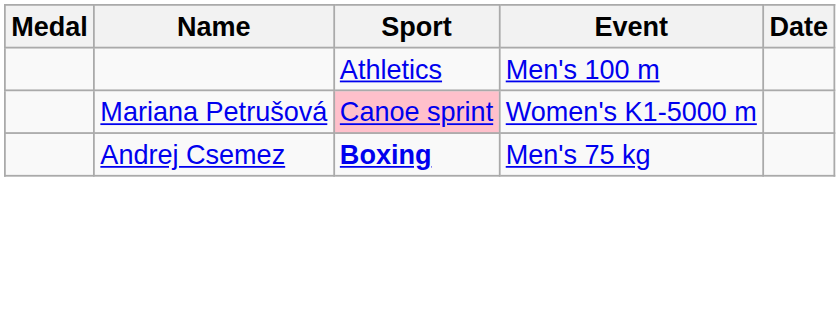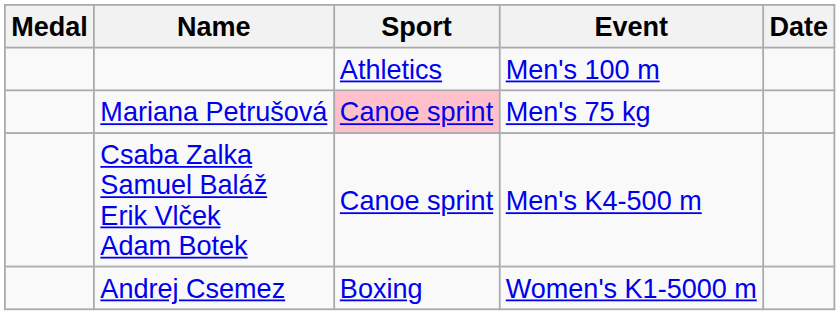 <table class="wikitable sortable" style="font-size: 95%">
 <tr>
 <th>Medal</th>
 <th>Name</th>
 <th>Sport</th>
 <th>Event</th>
 <th>Date</th>
 </tr>
 <tr>
 <td></td>
 <td></td>
 <td><a href='#'>Athletics</a></td>
 <td><a href='#'>Men's 100 m</a></td>
 <td></td>
 </tr>
 <tr>
 <td></td>
 <td><a href='#'>Mariana Petrušová</a></td>
 <td style="background: pink;"><a href='#'>Canoe sprint</a></td>
-<td><a href='#'>Women's K1-5000 m</a></td>
+<td><a href='#'>Men's 75 kg</a></td>
+<td></td>
+</tr>
+<tr>
+<td></td>
+<td><a href='#'>Csaba Zalka</a><br><a href='#'>Samuel Baláž</a><br><a href='#'>Erik Vlček</a><br><a href='#'>Adam Botek</a></td>
+<td><a href='#'>Canoe sprint</a></td>
+<td><a href='#'>Men's K4-500 m</a></td>
 <td></td>
 </tr>
 <tr>
 <td></td>
 <td><a href='#'>Andrej Csemez</a></td>
-<td><strong><a href='#'>Boxing</a></strong></td>
-<td><a href='#'>Men's 75 kg</a></td>
+<td><a href='#'>Boxing</a></td>
+<td><a href='#'>Women's K1-5000 m</a></td>
 <td></td>
 </tr>
 </table>
